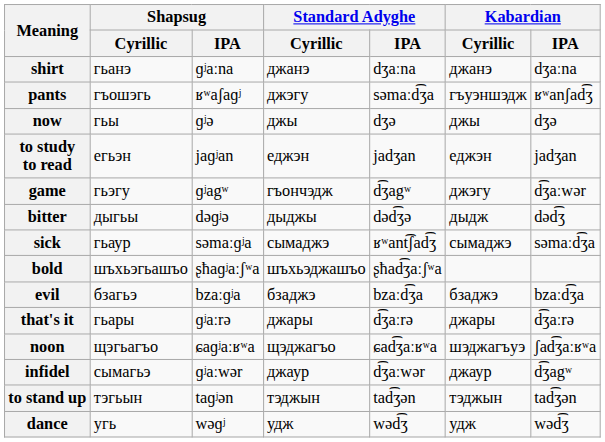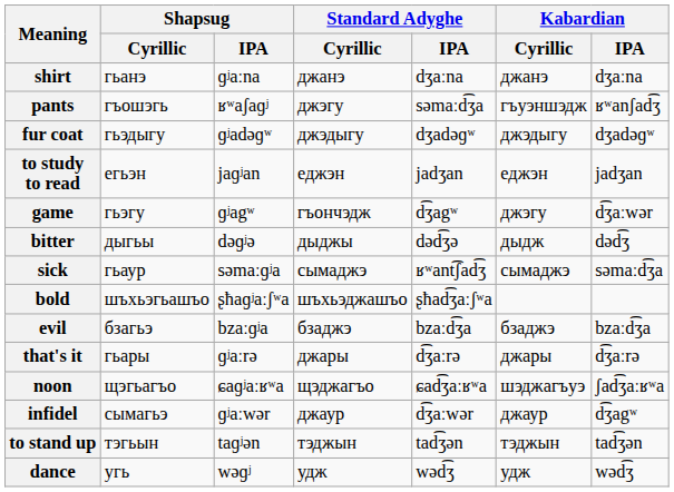 <table class="wikitable">
 <tr>
 <th rowspan="2">Meaning</th>
 <th colspan="2">Shapsug</th>
 <th colspan="2"><a href='#'>Standard Adyghe</a></th>
 <th colspan="2"><a href='#'>Kabardian</a></th>
 </tr>
 <tr>
 <th>Cyrillic</th>
 <th>IPA</th>
 <th>Cyrillic</th>
 <th>IPA</th>
 <th>Cyrillic</th>
 <th>IPA</th>
 </tr>
 <tr>
 <th>shirt</th>
 <td>гьанэ</td>
 <td>ɡʲaːna</td>
 <td>джанэ</td>
 <td>dʒaːna</td>
 <td>джанэ</td>
 <td>dʒaːna</td>
 </tr>
 <tr>
 <th>pants</th>
 <td>гъошэгь</td>
 <td>ʁʷaʃaɡʲ</td>
 <td>джэгу</td>
 <td>səmaːd͡ʒa</td>
 <td>гъуэншэдж</td>
 <td>ʁʷanʃad͡ʒ</td>
 </tr>
 <tr>
-<th>now</th>
-<td>гьы</td>
-<td>ɡʲə</td>
-<td>джы</td>
-<td>dʒə</td>
-<td>джы</td>
-<td>dʒə</td>
+<th>fur coat</th>
+<td>гьэдыгу</td>
+<td>ɡʲadəɡʷ</td>
+<td>джэдыгу</td>
+<td>dʒadəɡʷ</td>
+<td>джэдыгу</td>
+<td>dʒadəɡʷ</td>
 </tr>
 <tr>
 <th>to study<br>to read</th>
 <td>егьэн</td>
 <td>jaɡʲan</td>
 <td>еджэн</td>
 <td>jadʒan</td>
 <td>еджэн</td>
 <td>jadʒan</td>
 </tr>
 <tr>
 <th>game</th>
 <td>гьэгу</td>
 <td>ɡʲagʷ</td>
 <td>гъончэдж</td>
 <td>d͡ʒagʷ</td>
 <td>джэгу</td>
 <td>d͡ʒaːwər</td>
 </tr>
 <tr>
 <th>bitter</th>
 <td>дыгьы</td>
 <td>dəɡʲə</td>
 <td>дыджы</td>
 <td>dəd͡ʒə</td>
 <td>дыдж</td>
 <td>dəd͡ʒ</td>
 </tr>
 <tr>
 <th>sick</th>
 <td>гьаур</td>
 <td>səmaːɡʲa</td>
 <td>сымаджэ</td>
 <td>ʁʷant͡ʃad͡ʒ</td>
 <td>сымаджэ</td>
 <td>səmaːd͡ʒa</td>
 </tr>
 <tr>
 <th>bold</th>
 <td>шъхьэгьашъо</td>
 <td>ʂħaɡʲaːʃʷa</td>
 <td>шъхьэджашъо</td>
 <td>ʂħad͡ʒaːʃʷa</td>
 <td></td>
 <td></td>
 </tr>
 <tr>
 <th>evil</th>
 <td>бзагьэ</td>
 <td>bzaːɡʲa</td>
 <td>бзаджэ</td>
 <td>bzaːd͡ʒa</td>
 <td>бзаджэ</td>
 <td>bzaːd͡ʒa</td>
 </tr>
 <tr>
 <th>that's it</th>
 <td>гьары</td>
 <td>ɡʲaːrə</td>
 <td>джары</td>
 <td>d͡ʒaːrə</td>
 <td>джары</td>
 <td>d͡ʒaːrə</td>
 </tr>
 <tr>
 <th>noon</th>
 <td>щэгьагъо</td>
 <td>ɕaɡʲaːʁʷa</td>
 <td>щэджагъо</td>
 <td>ɕad͡ʒaːʁʷa</td>
 <td>шэджагъуэ</td>
 <td>ʃad͡ʒaːʁʷa</td>
 </tr>
 <tr>
 <th>infidel</th>
 <td>сымагьэ</td>
 <td>ɡʲaːwər</td>
 <td>джаур</td>
 <td>d͡ʒaːwər</td>
 <td>джаур</td>
 <td>d͡ʒagʷ</td>
 </tr>
 <tr>
 <th>to stand up</th>
 <td>тэгьын</td>
 <td>taɡʲən</td>
 <td>тэджын</td>
 <td>tad͡ʒən</td>
 <td>тэджын</td>
 <td>tad͡ʒən</td>
 </tr>
 <tr>
 <th>dance</th>
 <td>угь</td>
 <td>wəɡʲ</td>
 <td>удж</td>
 <td>wəd͡ʒ</td>
 <td>удж</td>
 <td>wəd͡ʒ</td>
 </tr>
 </table>
